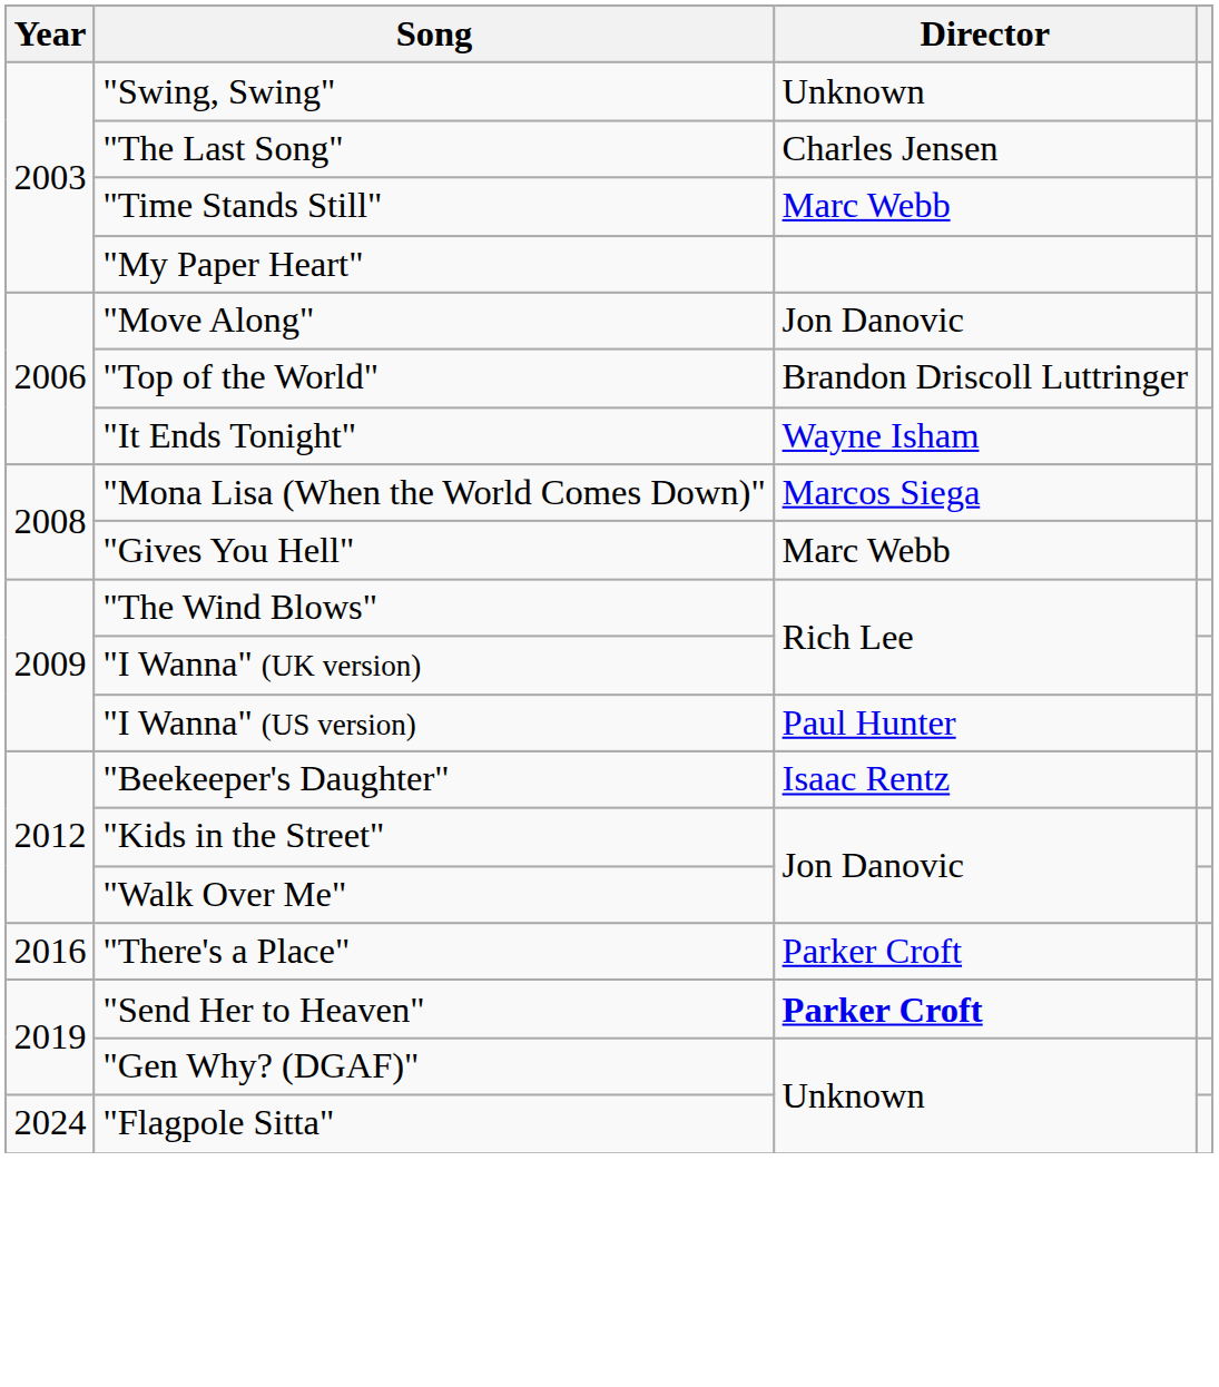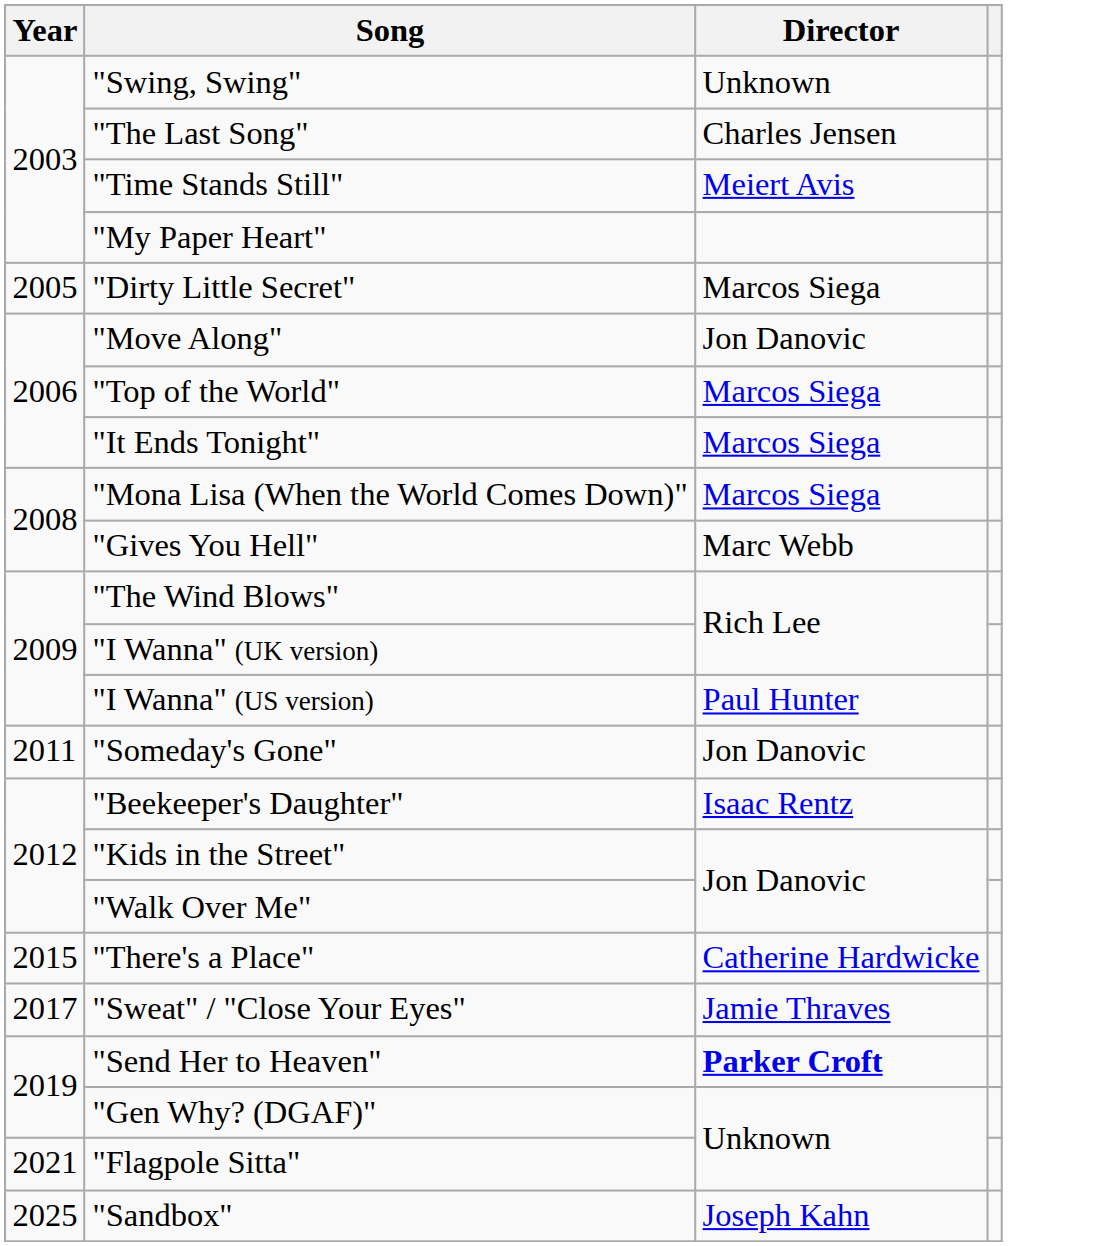 <table class="wikitable">
 <tr>
 <th>Year</th>
 <th>Song</th>
 <th>Director</th>
 <th></th>
 </tr>
 <tr>
 <td rowspan="4">2003</td>
 <td>"Swing, Swing"</td>
 <td>Unknown</td>
 <td></td>
 </tr>
 <tr>
 <td>"The Last Song"</td>
 <td>Charles Jensen</td>
 <td></td>
 </tr>
 <tr>
 <td>"Time Stands Still"</td>
-<td><a href='#'>Marc Webb</a></td>
+<td><a href='#'>Meiert Avis</a></td>
 <td></td>
 </tr>
 <tr>
 <td>"My Paper Heart"</td>
 <td></td>
+<td></td>
+</tr>
+<tr>
+<td>2005</td>
+<td>"Dirty Little Secret"</td>
+<td>Marcos Siega</td>
 <td></td>
 </tr>
 <tr>
 <td rowspan="3">2006</td>
 <td>"Move Along"</td>
 <td>Jon Danovic</td>
 <td></td>
 </tr>
 <tr>
 <td>"Top of the World"</td>
-<td>Brandon Driscoll Luttringer</td>
+<td><a href='#'>Marcos Siega</a></td>
 <td></td>
 </tr>
 <tr>
 <td>"It Ends Tonight"</td>
-<td><a href='#'>Wayne Isham</a></td>
+<td><a href='#'>Marcos Siega</a></td>
 <td></td>
 </tr>
 <tr>
 <td rowspan="2">2008</td>
 <td>"Mona Lisa (When the World Comes Down)"</td>
 <td><a href='#'>Marcos Siega</a></td>
 <td></td>
 </tr>
 <tr>
 <td>"Gives You Hell"</td>
 <td>Marc Webb</td>
 <td></td>
 </tr>
 <tr>
 <td rowspan="3">2009</td>
 <td>"The Wind Blows"</td>
 <td rowspan="2">Rich Lee</td>
 <td></td>
 </tr>
 <tr>
 <td>"I Wanna" <small>(UK version)</small></td>
 <td></td>
 </tr>
 <tr>
 <td>"I Wanna" <small>(US version)</small></td>
 <td><a href='#'>Paul Hunter</a></td>
 <td></td>
 </tr>
 <tr>
+<td>2011</td>
+<td>"Someday's Gone"</td>
+<td>Jon Danovic</td>
+<td></td>
+</tr>
+<tr>
 <td rowspan="3">2012</td>
 <td>"Beekeeper's Daughter"</td>
 <td><a href='#'>Isaac Rentz</a></td>
 <td></td>
 </tr>
 <tr>
 <td>"Kids in the Street"</td>
 <td rowspan="2">Jon Danovic</td>
 <td></td>
 </tr>
 <tr>
 <td>"Walk Over Me"</td>
 <td></td>
 </tr>
 <tr>
-<td>2016</td>
+<td>2015</td>
 <td>"There's a Place"</td>
-<td><a href='#'>Parker Croft</a></td>
+<td><a href='#'>Catherine Hardwicke</a></td>
+<td></td>
+</tr>
+<tr>
+<td>2017</td>
+<td>"Sweat" / "Close Your Eyes"</td>
+<td><a href='#'>Jamie Thraves</a></td>
 <td></td>
 </tr>
 <tr>
 <td rowspan="2">2019</td>
 <td>"Send Her to Heaven"</td>
 <td><strong><a href='#'>Parker Croft</a></strong></td>
 <td></td>
 </tr>
 <tr>
 <td>"Gen Why? (DGAF)"</td>
 <td rowspan="2">Unknown</td>
 <td></td>
 </tr>
 <tr>
-<td>2024</td>
+<td>2021</td>
 <td>"Flagpole Sitta"</td>
 </tr>
+<tr>
+<td>2025</td>
+<td>"Sandbox"</td>
+<td><a href='#'>Joseph Kahn</a></td>
+<td></td>
+</tr>
 </table>
